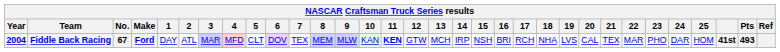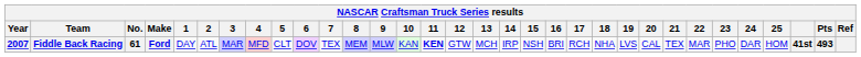 <table class="wikitable" style="text-align:center; font-size:75%">
 <tr>
 <th colspan=45><a href='#'>NASCAR</a> <a href='#'>Craftsman Truck Series</a> results</th>
 </tr>
 <tr>
 <th>Year</th>
 <th>Team</th>
 <th>No.</th>
 <th>Make</th>
 <th>1</th>
 <th>2</th>
 <th>3</th>
 <th>4</th>
 <th>5</th>
 <th>6</th>
 <th>7</th>
 <th>8</th>
 <th>9</th>
 <th>10</th>
 <th>11</th>
 <th>12</th>
 <th>13</th>
 <th>14</th>
 <th>15</th>
 <th>16</th>
 <th>17</th>
 <th>18</th>
 <th>19</th>
 <th>20</th>
 <th>21</th>
 <th>22</th>
 <th>23</th>
 <th>24</th>
 <th>25</th>
 <th></th>
 <th>Pts</th>
 <th>Ref</th>
 </tr>
 <tr>
-<th><a href='#'>2004</a></th>
+<th><a href='#'>2007</a></th>
 <th><a href='#'>Fiddle Back Racing</a></th>
-<th>67</th>
+<th>61</th>
 <th><a href='#'>Ford</a></th>
 <td><a href='#'>DAY</a></td>
 <td><a href='#'>ATL</a></td>
 <td style="background:#CFCFFF;"><a href='#'>MAR</a><br></td>
 <td style="background:#FFCFCF;"><a href='#'>MFD</a><br></td>
 <td><a href='#'>CLT</a></td>
 <td style="background:#EFCFFF;"><a href='#'>DOV</a><br></td>
 <td><a href='#'>TEX</a></td>
 <td style="background:#CFCFFF;"><a href='#'>MEM</a><br></td>
 <td style="background:#CFCFFF;"><a href='#'>MLW</a><br></td>
 <td style="background:#DFFFDF;"><a href='#'>KAN</a><br></td>
 <td><strong><a href='#'>KEN</a></strong></td>
 <td><a href='#'>GTW</a></td>
 <td><a href='#'>MCH</a></td>
 <td><a href='#'>IRP</a></td>
 <td><a href='#'>NSH</a></td>
 <td><a href='#'>BRI</a></td>
 <td><a href='#'>RCH</a></td>
 <td><a href='#'>NHA</a></td>
 <td><a href='#'>LVS</a></td>
 <td><a href='#'>CAL</a></td>
 <td><a href='#'>TEX</a></td>
 <td><a href='#'>MAR</a></td>
 <td><a href='#'>PHO</a></td>
 <td><a href='#'>DAR</a></td>
 <td><a href='#'>HOM</a></td>
 <th>41st</th>
 <th>493</th>
 <th></th>
 </tr>
 </table>
